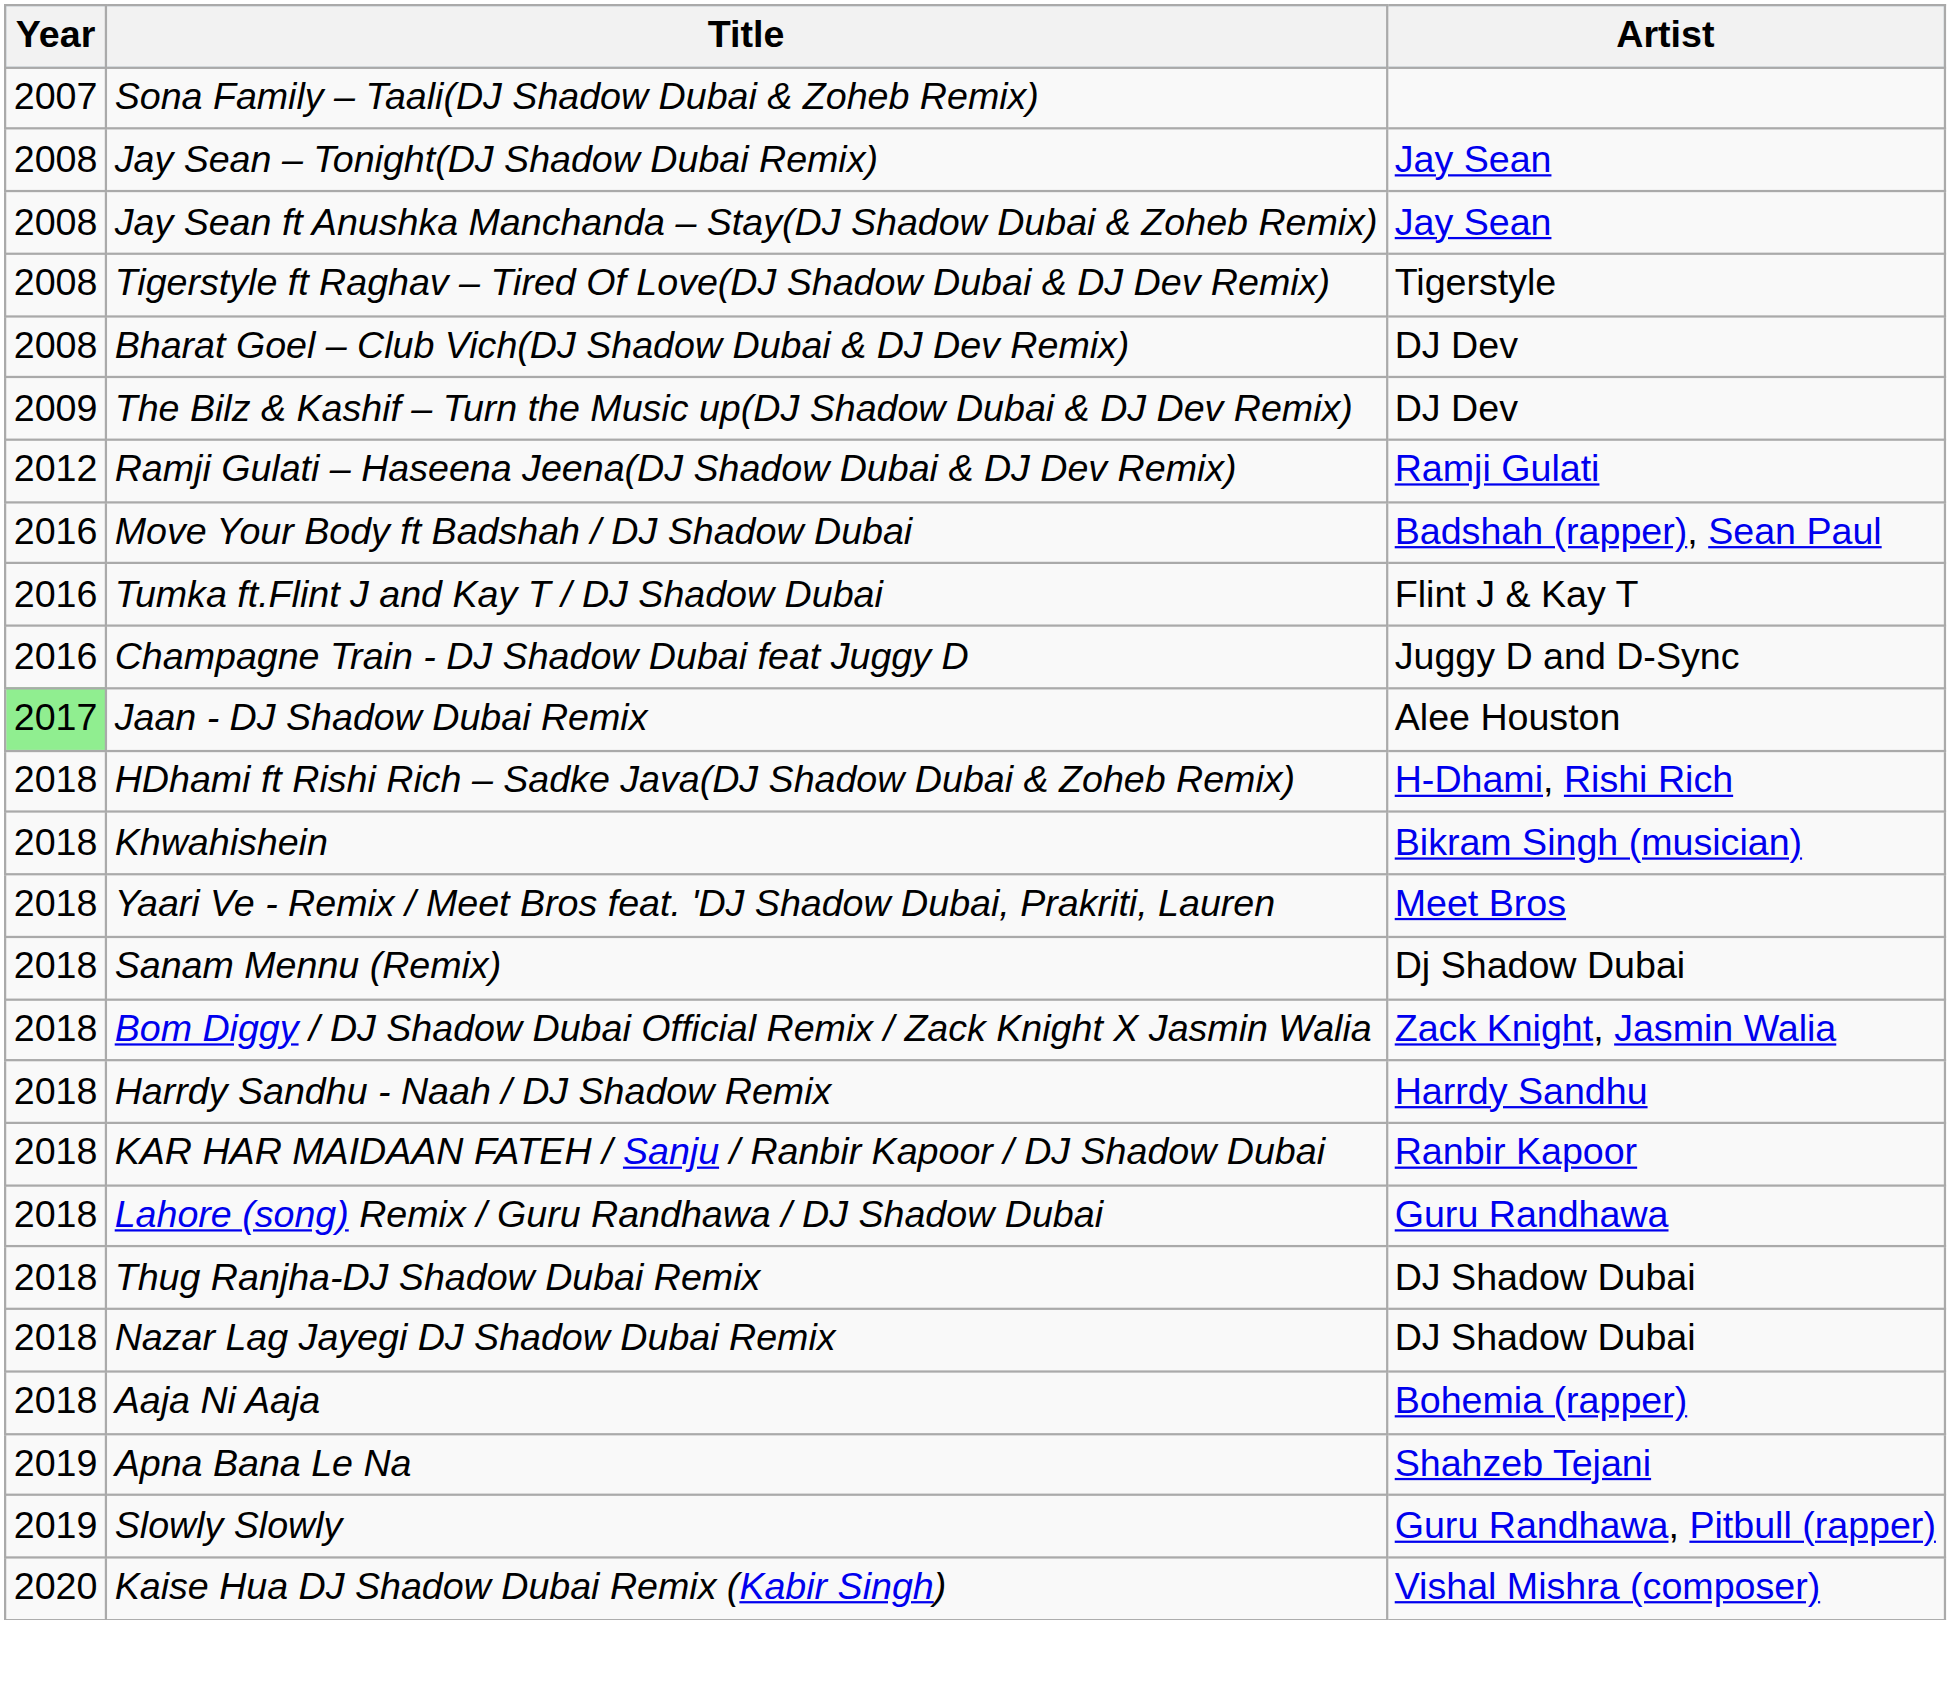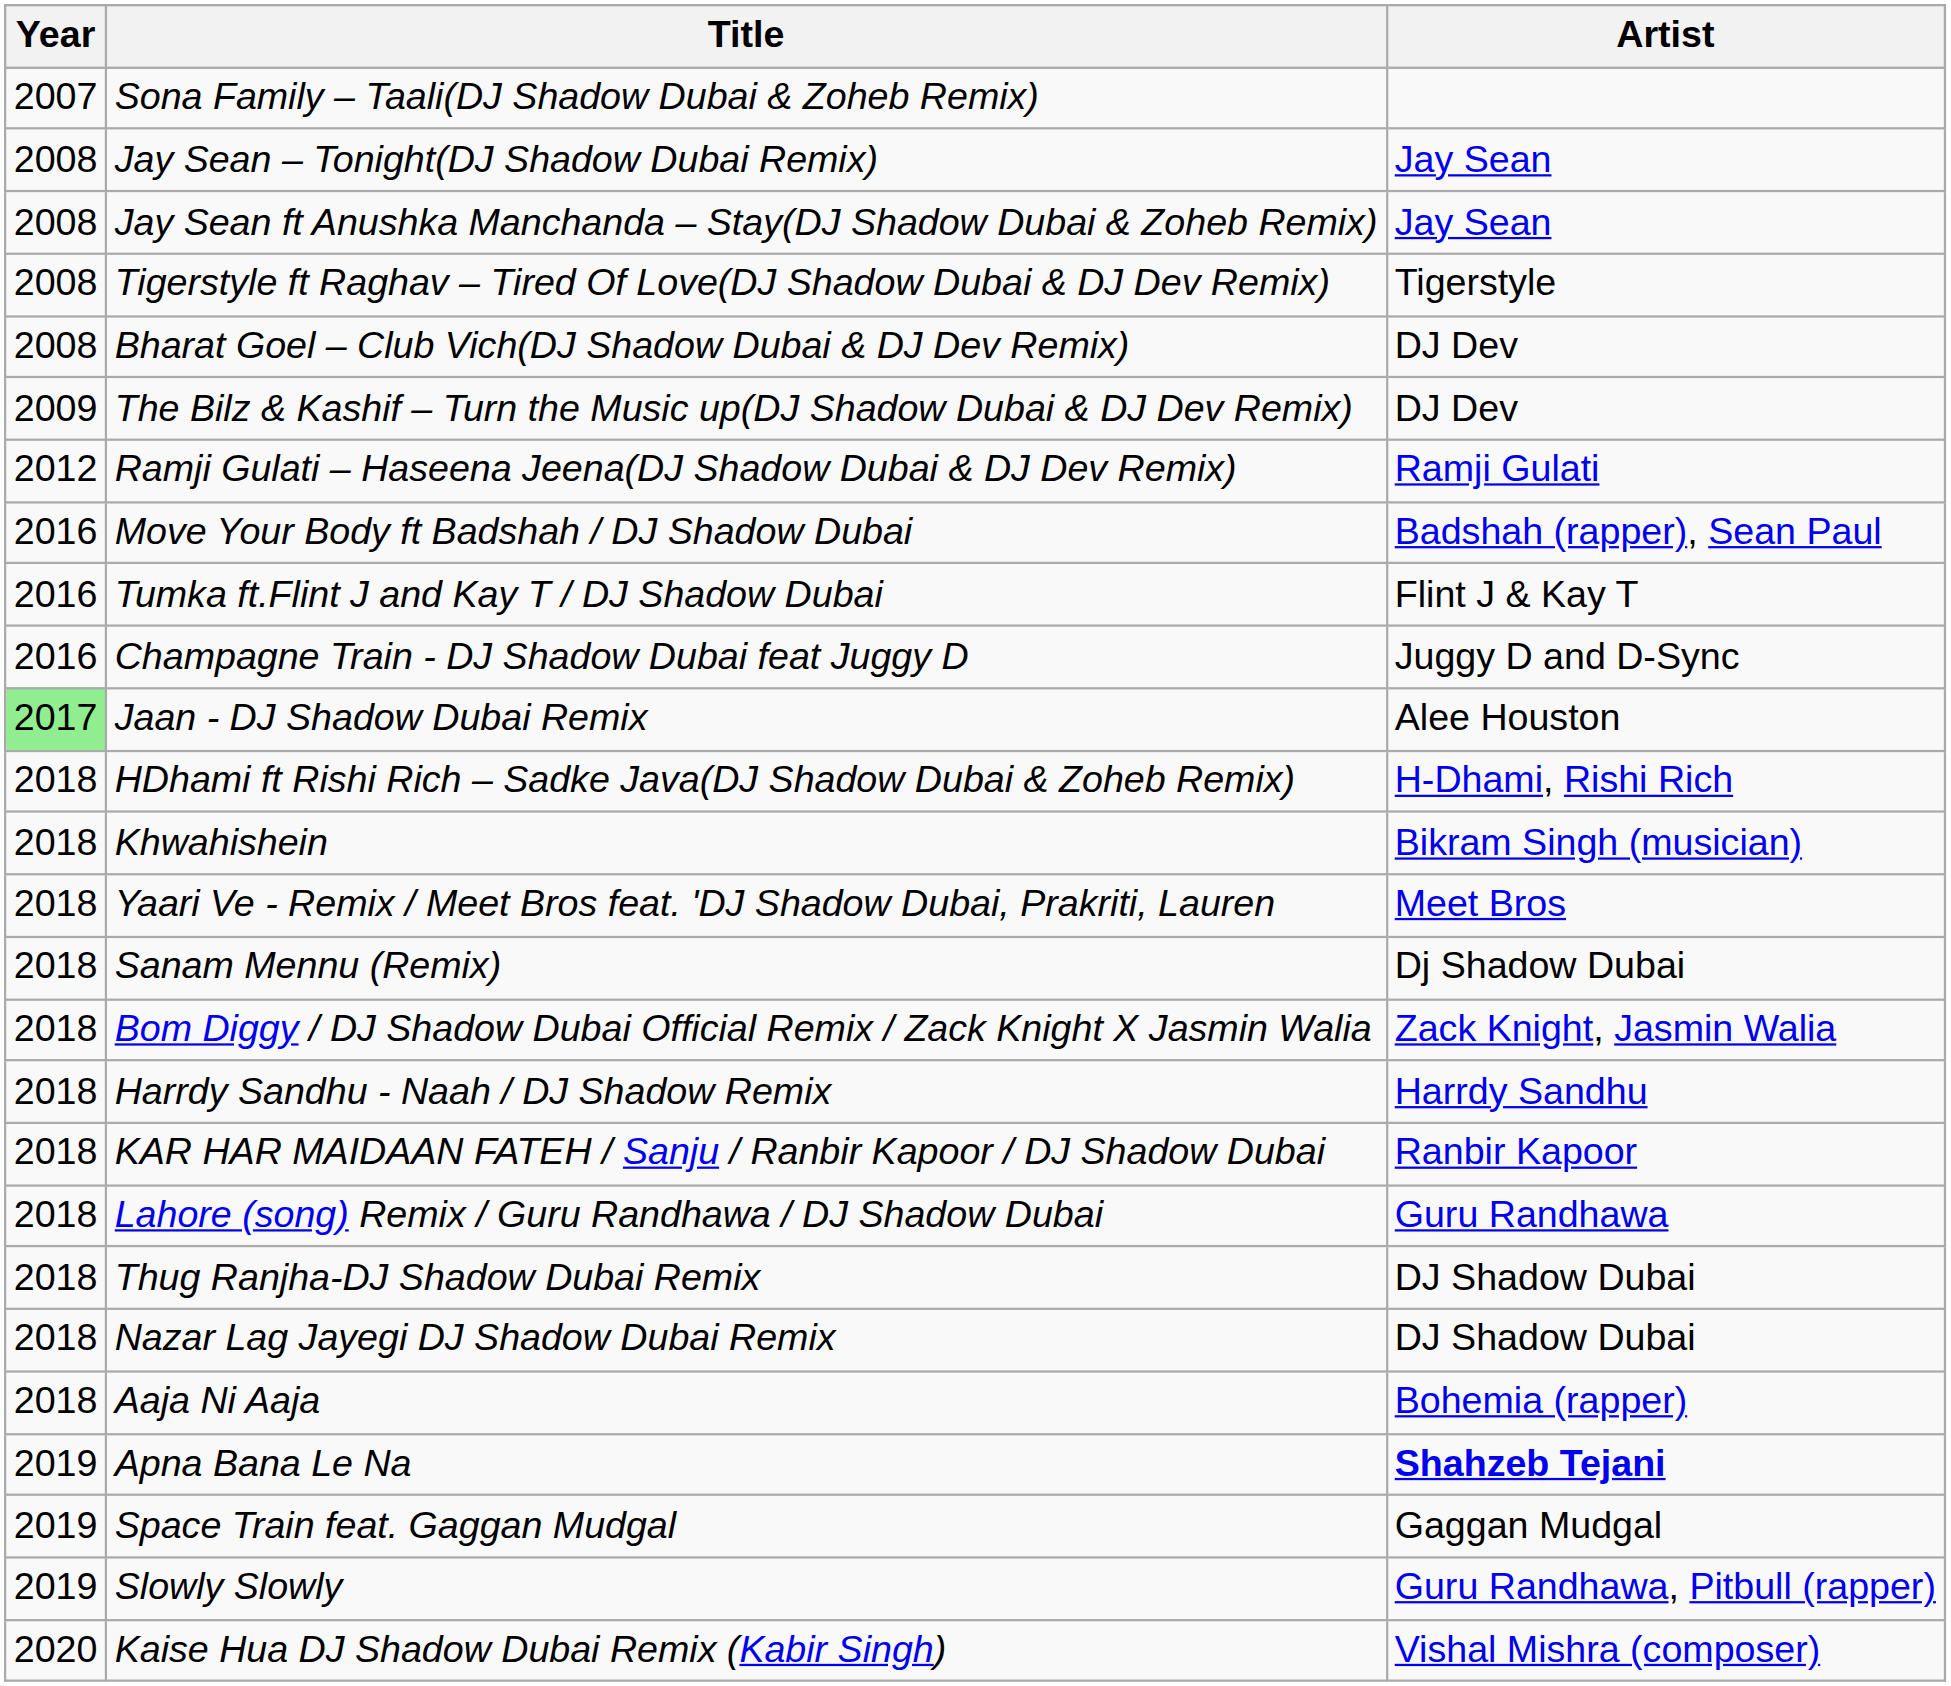 <table style="font-size:105%;" class="wikitable sortable" +>
 <tr bgcolor="#AAAAACCCCDDDDD" align="centre">
 <th>Year</th>
 <th>Title</th>
 <th>Artist</th>
 </tr>
 <tr>
 <td>2007</td>
 <td><em>Sona Family – Taali(DJ Shadow Dubai & Zoheb Remix)</em></td>
 <td></td>
 </tr>
 <tr>
 <td>2008</td>
 <td><em>Jay Sean – Tonight(DJ Shadow Dubai Remix)</em></td>
 <td><a href='#'>Jay Sean</a></td>
 </tr>
 <tr>
 <td>2008</td>
 <td><em>Jay Sean ft Anushka Manchanda – Stay(DJ Shadow Dubai & Zoheb Remix)</em></td>
 <td><a href='#'>Jay Sean</a></td>
 </tr>
 <tr>
 <td>2008</td>
 <td><em>Tigerstyle ft Raghav – Tired Of Love(DJ Shadow Dubai & DJ Dev Remix)</em></td>
 <td>Tigerstyle</td>
 </tr>
 <tr>
 <td>2008</td>
 <td><em>Bharat Goel – Club Vich(DJ Shadow Dubai & DJ Dev Remix)</em></td>
 <td>DJ Dev</td>
 </tr>
 <tr>
 <td>2009</td>
 <td><em>The Bilz & Kashif – Turn the Music up(DJ Shadow Dubai & DJ Dev Remix)</em></td>
 <td>DJ Dev</td>
 </tr>
 <tr>
 <td>2012</td>
 <td><em>Ramji Gulati – Haseena Jeena(DJ Shadow Dubai & DJ Dev Remix)</em></td>
 <td><a href='#'>Ramji Gulati</a></td>
 </tr>
 <tr>
 <td>2016</td>
 <td><em>Move Your Body ft Badshah / DJ Shadow Dubai</em></td>
 <td><a href='#'>Badshah (rapper)</a>, <a href='#'>Sean Paul</a></td>
 </tr>
 <tr>
 <td>2016</td>
 <td><em>Tumka ft.Flint J and Kay T / DJ Shadow Dubai</em></td>
 <td>Flint J & Kay T</td>
 </tr>
 <tr>
 <td>2016</td>
 <td><em>Champagne Train - DJ Shadow Dubai feat Juggy D</em></td>
 <td>Juggy D and D-Sync</td>
 </tr>
 <tr>
 <td style="background: lightgreen;">2017</td>
 <td><em>Jaan - DJ Shadow Dubai Remix </em></td>
 <td>Alee Houston</td>
 </tr>
 <tr>
 <td>2018</td>
 <td><em>HDhami ft Rishi Rich – Sadke Java(DJ Shadow Dubai & Zoheb Remix)</em></td>
 <td><a href='#'>H-Dhami</a>, <a href='#'>Rishi Rich</a></td>
 </tr>
 <tr>
 <td>2018</td>
 <td><em>Khwahishein </em></td>
 <td><a href='#'>Bikram Singh (musician)</a></td>
 </tr>
 <tr>
 <td>2018</td>
 <td><em> Yaari Ve - Remix / Meet Bros feat. 'DJ Shadow Dubai, Prakriti, Lauren</em></td>
 <td><a href='#'>Meet Bros</a></td>
 </tr>
 <tr>
 <td>2018</td>
 <td><em> Sanam Mennu (Remix) </em></td>
 <td>Dj Shadow Dubai</td>
 </tr>
 <tr>
 <td>2018</td>
 <td><em> <a href='#'>Bom Diggy</a> / DJ Shadow Dubai Official Remix / Zack Knight X Jasmin Walia</em></td>
 <td><a href='#'>Zack Knight</a>, <a href='#'>Jasmin Walia</a></td>
 </tr>
 <tr>
 <td>2018</td>
 <td><em> Harrdy Sandhu - Naah / DJ Shadow Remix </em></td>
 <td><a href='#'>Harrdy Sandhu</a></td>
 </tr>
 <tr>
 <td>2018</td>
 <td><em>KAR HAR MAIDAAN FATEH / <a href='#'>Sanju</a> / Ranbir Kapoor / DJ Shadow Dubai </em></td>
 <td><a href='#'>Ranbir Kapoor</a></td>
 </tr>
 <tr>
 <td>2018</td>
 <td><em> <a href='#'>Lahore (song)</a> Remix / Guru Randhawa / DJ Shadow Dubai </em></td>
 <td><a href='#'>Guru Randhawa</a></td>
 </tr>
 <tr>
 <td>2018</td>
 <td><em>Thug Ranjha-DJ Shadow Dubai Remix</em></td>
 <td>DJ Shadow Dubai</td>
 </tr>
 <tr>
 <td>2018</td>
 <td><em>Nazar Lag Jayegi DJ Shadow Dubai Remix</em></td>
 <td>DJ Shadow Dubai</td>
 </tr>
 <tr>
 <td>2018</td>
 <td><em>Aaja Ni Aaja </em></td>
 <td><a href='#'>Bohemia (rapper)</a></td>
 </tr>
 <tr>
 <td>2019</td>
 <td><em>Apna Bana Le Na </em></td>
-<td><a href='#'>Shahzeb Tejani</a></td>
+<td><strong><a href='#'>Shahzeb Tejani</a></strong></td>
+</tr>
+<tr>
+<td>2019</td>
+<td><em> Space Train feat. Gaggan Mudgal </em></td>
+<td>Gaggan Mudgal</td>
 </tr>
 <tr>
 <td>2019</td>
 <td><em>Slowly Slowly</em></td>
 <td><a href='#'>Guru Randhawa</a>, <a href='#'>Pitbull (rapper)</a></td>
 </tr>
 <tr>
 <td>2020</td>
 <td><em>Kaise Hua DJ Shadow Dubai Remix (<a href='#'>Kabir Singh</a>)</em></td>
 <td><a href='#'>Vishal Mishra (composer)</a></td>
 </tr>
 </table>
